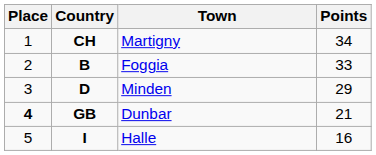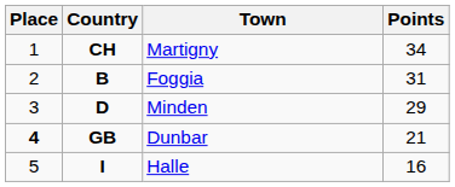 <table class="wikitable">
 <tr>
 <th width="25">Place</th>
 <th width="25">Country</th>
 <th width="200">Town</th>
 <th width="25">Points</th>
 </tr>
 <tr>
 <td align="center">1</td>
 <td align="center"><strong>CH</strong></td>
 <td align="left"><a href='#'>Martigny</a></td>
 <td align="center">34</td>
 </tr>
 <tr>
 <td align="center">2</td>
 <td align="center"><strong>B</strong></td>
 <td align="left"><a href='#'>Foggia</a></td>
-<td align="center">33</td>
+<td align="center">31</td>
 </tr>
 <tr>
 <td align="center">3</td>
 <td align="center"><strong>D</strong></td>
 <td align="left"><a href='#'>Minden</a></td>
 <td align="center">29</td>
 </tr>
 <tr>
 <td align="center"><strong>4</strong></td>
 <td align="center"><strong>GB</strong></td>
 <td align="left"><a href='#'>Dunbar</a></td>
 <td align="center">21</td>
 </tr>
 <tr>
 <td align="center">5</td>
 <td align="center"><strong>I</strong></td>
 <td align="left"><a href='#'>Halle</a></td>
 <td align="center">16</td>
 </tr>
 </table>
